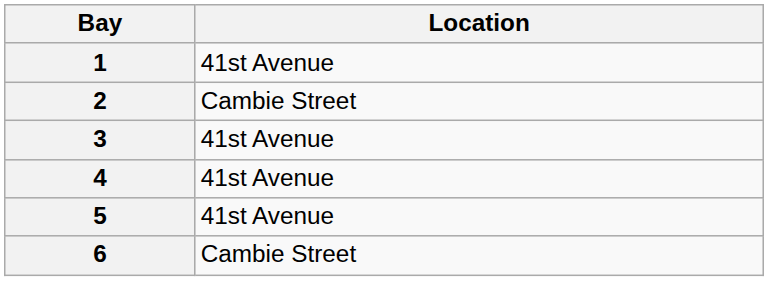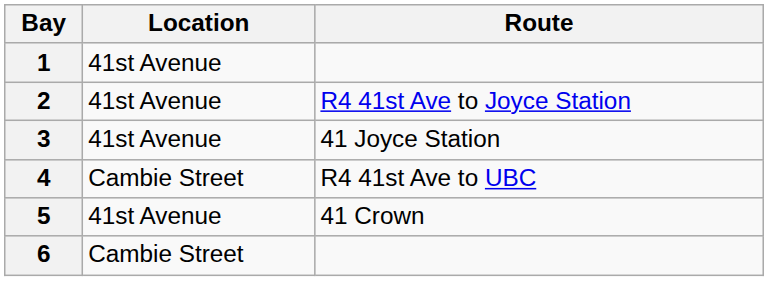 <table class="wikitable" width="500">
 <tr>
 <th>Bay</th>
 <th>Location</th>
+<th scope="col">Route</th>
 </tr>
 <tr>
 <th>1</th>
 <td>41st Avenue<br></td>
+<td></td>
 </tr>
 <tr>
 <th>2</th>
-<td>Cambie Street<br></td>
+<td>41st Avenue<br></td>
+<td><a href='#'>R4 41st Ave</a> to <a href='#'>Joyce Station</a></td>
 </tr>
 <tr>
 <th>3</th>
 <td>41st Avenue<br></td>
+<td>41 Joyce Station</td>
 </tr>
 <tr>
 <th>4</th>
-<td>41st Avenue<br></td>
+<td>Cambie Street<br></td>
+<td>R4 41st Ave to <a href='#'>UBC</a></td>
 </tr>
 <tr>
 <th>5</th>
 <td>41st Avenue<br></td>
+<td>41 Crown</td>
 </tr>
 <tr>
 <th>6</th>
 <td>Cambie Street<br></td>
+<td></td>
 </tr>
 </table>
